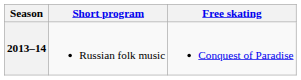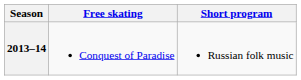 <table class=wikitable style=text-align:center>
 <tr>
 <th>Season</th>
+<th><a href='#'>Free skating</a></th>
 <th><a href='#'>Short program</a></th>
-<th><a href='#'>Free skating</a></th>
 </tr>
 <tr>
 <th>2013–14 <br> </th>
+<td><br><ul><li><a href='#'>Conquest of Paradise</a> <br></li></ul></td>
 <td><br><ul><li>Russian folk music</li></ul></td>
-<td><br><ul><li><a href='#'>Conquest of Paradise</a> <br></li></ul></td>
 </tr>
 </table>
